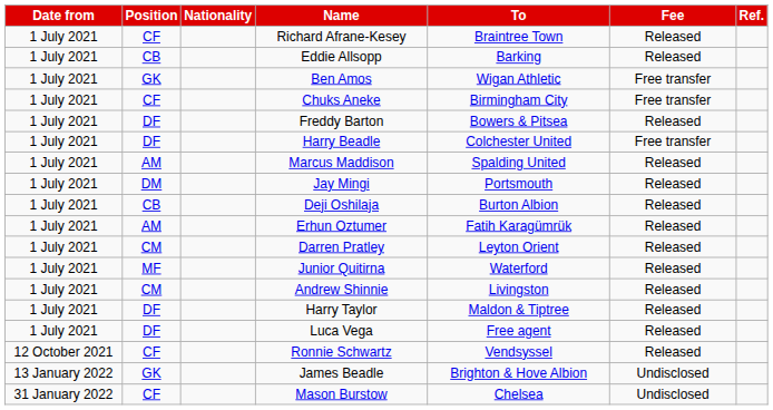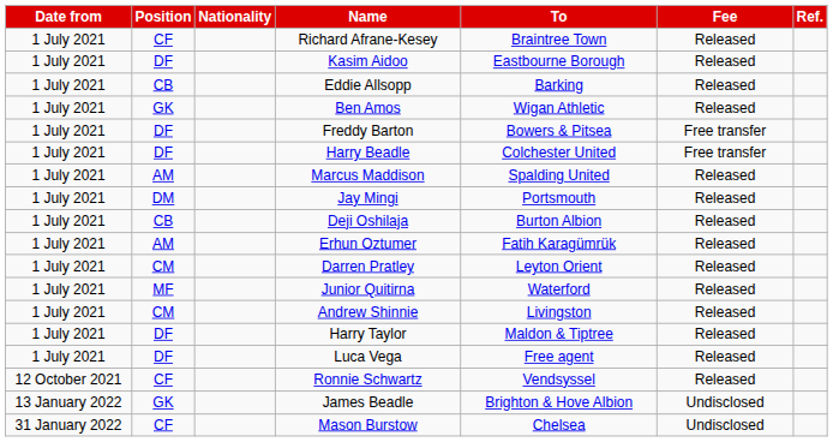 <table class="wikitable"  style="text-align:center; font-size:90%; ">
 <tr>
 <th style="background:#DD0000; color:white; width:120px;">Date from</th>
 <th style="background:#DD0000; color:white; width:50px;">Position</th>
 <th style="background:#DD0000; color:white; width:50px;">Nationality</th>
 <th style="background:#DD0000; color:white; width:180px;">Name</th>
 <th style="background:#DD0000; color:white; width:190px;">To</th>
 <th style="background:#DD0000; color:white; width:130px;">Fee</th>
 <th style="background:#DD0000; color:white; width:25px;">Ref.</th>
 </tr>
 <tr>
 <td>1 July 2021</td>
 <td><a href='#'>CF</a></td>
 <td></td>
 <td>Richard Afrane-Kesey</td>
 <td> <a href='#'>Braintree Town</a></td>
 <td>Released</td>
 <td></td>
 </tr>
 <tr>
 <td>1 July 2021</td>
+<td><a href='#'>DF</a></td>
+<td></td>
+<td><a href='#'>Kasim Aidoo</a></td>
+<td> <a href='#'>Eastbourne Borough</a></td>
+<td>Released</td>
+<td></td>
+</tr>
+<tr>
+<td>1 July 2021</td>
 <td><a href='#'>CB</a></td>
 <td></td>
 <td>Eddie Allsopp</td>
 <td> <a href='#'>Barking</a></td>
 <td>Released</td>
 <td></td>
 </tr>
 <tr>
 <td>1 July 2021</td>
 <td><a href='#'>GK</a></td>
 <td></td>
 <td><a href='#'>Ben Amos</a></td>
 <td> <a href='#'>Wigan Athletic</a></td>
-<td>Free transfer</td>
-<td></td>
-</tr>
-<tr>
-<td>1 July 2021</td>
-<td><a href='#'>CF</a></td>
-<td></td>
-<td><a href='#'>Chuks Aneke</a></td>
-<td> <a href='#'>Birmingham City</a></td>
-<td>Free transfer</td>
+<td>Released</td>
 <td></td>
 </tr>
 <tr>
 <td>1 July 2021</td>
 <td><a href='#'>DF</a></td>
 <td></td>
 <td>Freddy Barton</td>
 <td> <a href='#'>Bowers & Pitsea</a></td>
-<td>Released</td>
+<td>Free transfer</td>
 <td></td>
 </tr>
 <tr>
 <td>1 July 2021</td>
 <td><a href='#'>DF</a></td>
 <td></td>
 <td><a href='#'>Harry Beadle</a></td>
 <td> <a href='#'>Colchester United</a></td>
 <td>Free transfer</td>
 <td></td>
 </tr>
 <tr>
 <td>1 July 2021</td>
 <td><a href='#'>AM</a></td>
 <td></td>
 <td><a href='#'>Marcus Maddison</a></td>
 <td> <a href='#'>Spalding United</a></td>
 <td>Released</td>
 <td></td>
 </tr>
 <tr>
 <td>1 July 2021</td>
 <td><a href='#'>DM</a></td>
 <td></td>
 <td><a href='#'>Jay Mingi</a></td>
 <td> <a href='#'>Portsmouth</a></td>
 <td>Released</td>
 <td></td>
 </tr>
 <tr>
 <td>1 July 2021</td>
 <td><a href='#'>CB</a></td>
 <td></td>
 <td><a href='#'>Deji Oshilaja</a></td>
 <td> <a href='#'>Burton Albion</a></td>
 <td>Released</td>
 <td></td>
 </tr>
 <tr>
 <td>1 July 2021</td>
 <td><a href='#'>AM</a></td>
 <td></td>
 <td><a href='#'>Erhun Oztumer</a></td>
 <td> <a href='#'>Fatih Karagümrük</a></td>
 <td>Released</td>
 <td></td>
 </tr>
 <tr>
 <td>1 July 2021</td>
 <td><a href='#'>CM</a></td>
 <td></td>
 <td><a href='#'>Darren Pratley</a></td>
 <td> <a href='#'>Leyton Orient</a></td>
 <td>Released</td>
 <td></td>
 </tr>
 <tr>
 <td>1 July 2021</td>
 <td><a href='#'>MF</a></td>
 <td></td>
 <td><a href='#'>Junior Quitirna</a></td>
 <td> <a href='#'>Waterford</a></td>
 <td>Released</td>
 <td></td>
 </tr>
 <tr>
 <td>1 July 2021</td>
 <td><a href='#'>CM</a></td>
 <td></td>
 <td><a href='#'>Andrew Shinnie</a></td>
 <td> <a href='#'>Livingston</a></td>
 <td>Released</td>
 <td></td>
 </tr>
 <tr>
 <td>1 July 2021</td>
 <td><a href='#'>DF</a></td>
 <td></td>
 <td>Harry Taylor</td>
 <td> <a href='#'>Maldon & Tiptree</a></td>
 <td>Released</td>
 <td></td>
 </tr>
 <tr>
 <td>1 July 2021</td>
 <td><a href='#'>DF</a></td>
 <td></td>
 <td>Luca Vega</td>
 <td><a href='#'>Free agent</a></td>
 <td>Released</td>
 <td></td>
 </tr>
 <tr>
 <td>12 October 2021</td>
 <td><a href='#'>CF</a></td>
 <td></td>
 <td><a href='#'>Ronnie Schwartz</a></td>
 <td> <a href='#'>Vendsyssel</a></td>
 <td>Released</td>
 <td></td>
 </tr>
 <tr>
 <td>13 January 2022</td>
 <td><a href='#'>GK</a></td>
 <td></td>
 <td>James Beadle</td>
 <td> <a href='#'>Brighton & Hove Albion</a></td>
 <td>Undisclosed</td>
 <td></td>
 </tr>
 <tr>
 <td>31 January 2022</td>
 <td><a href='#'>CF</a></td>
 <td></td>
 <td><a href='#'>Mason Burstow</a></td>
 <td> <a href='#'>Chelsea</a></td>
 <td>Undisclosed</td>
 <td></td>
 </tr>
 </table>
